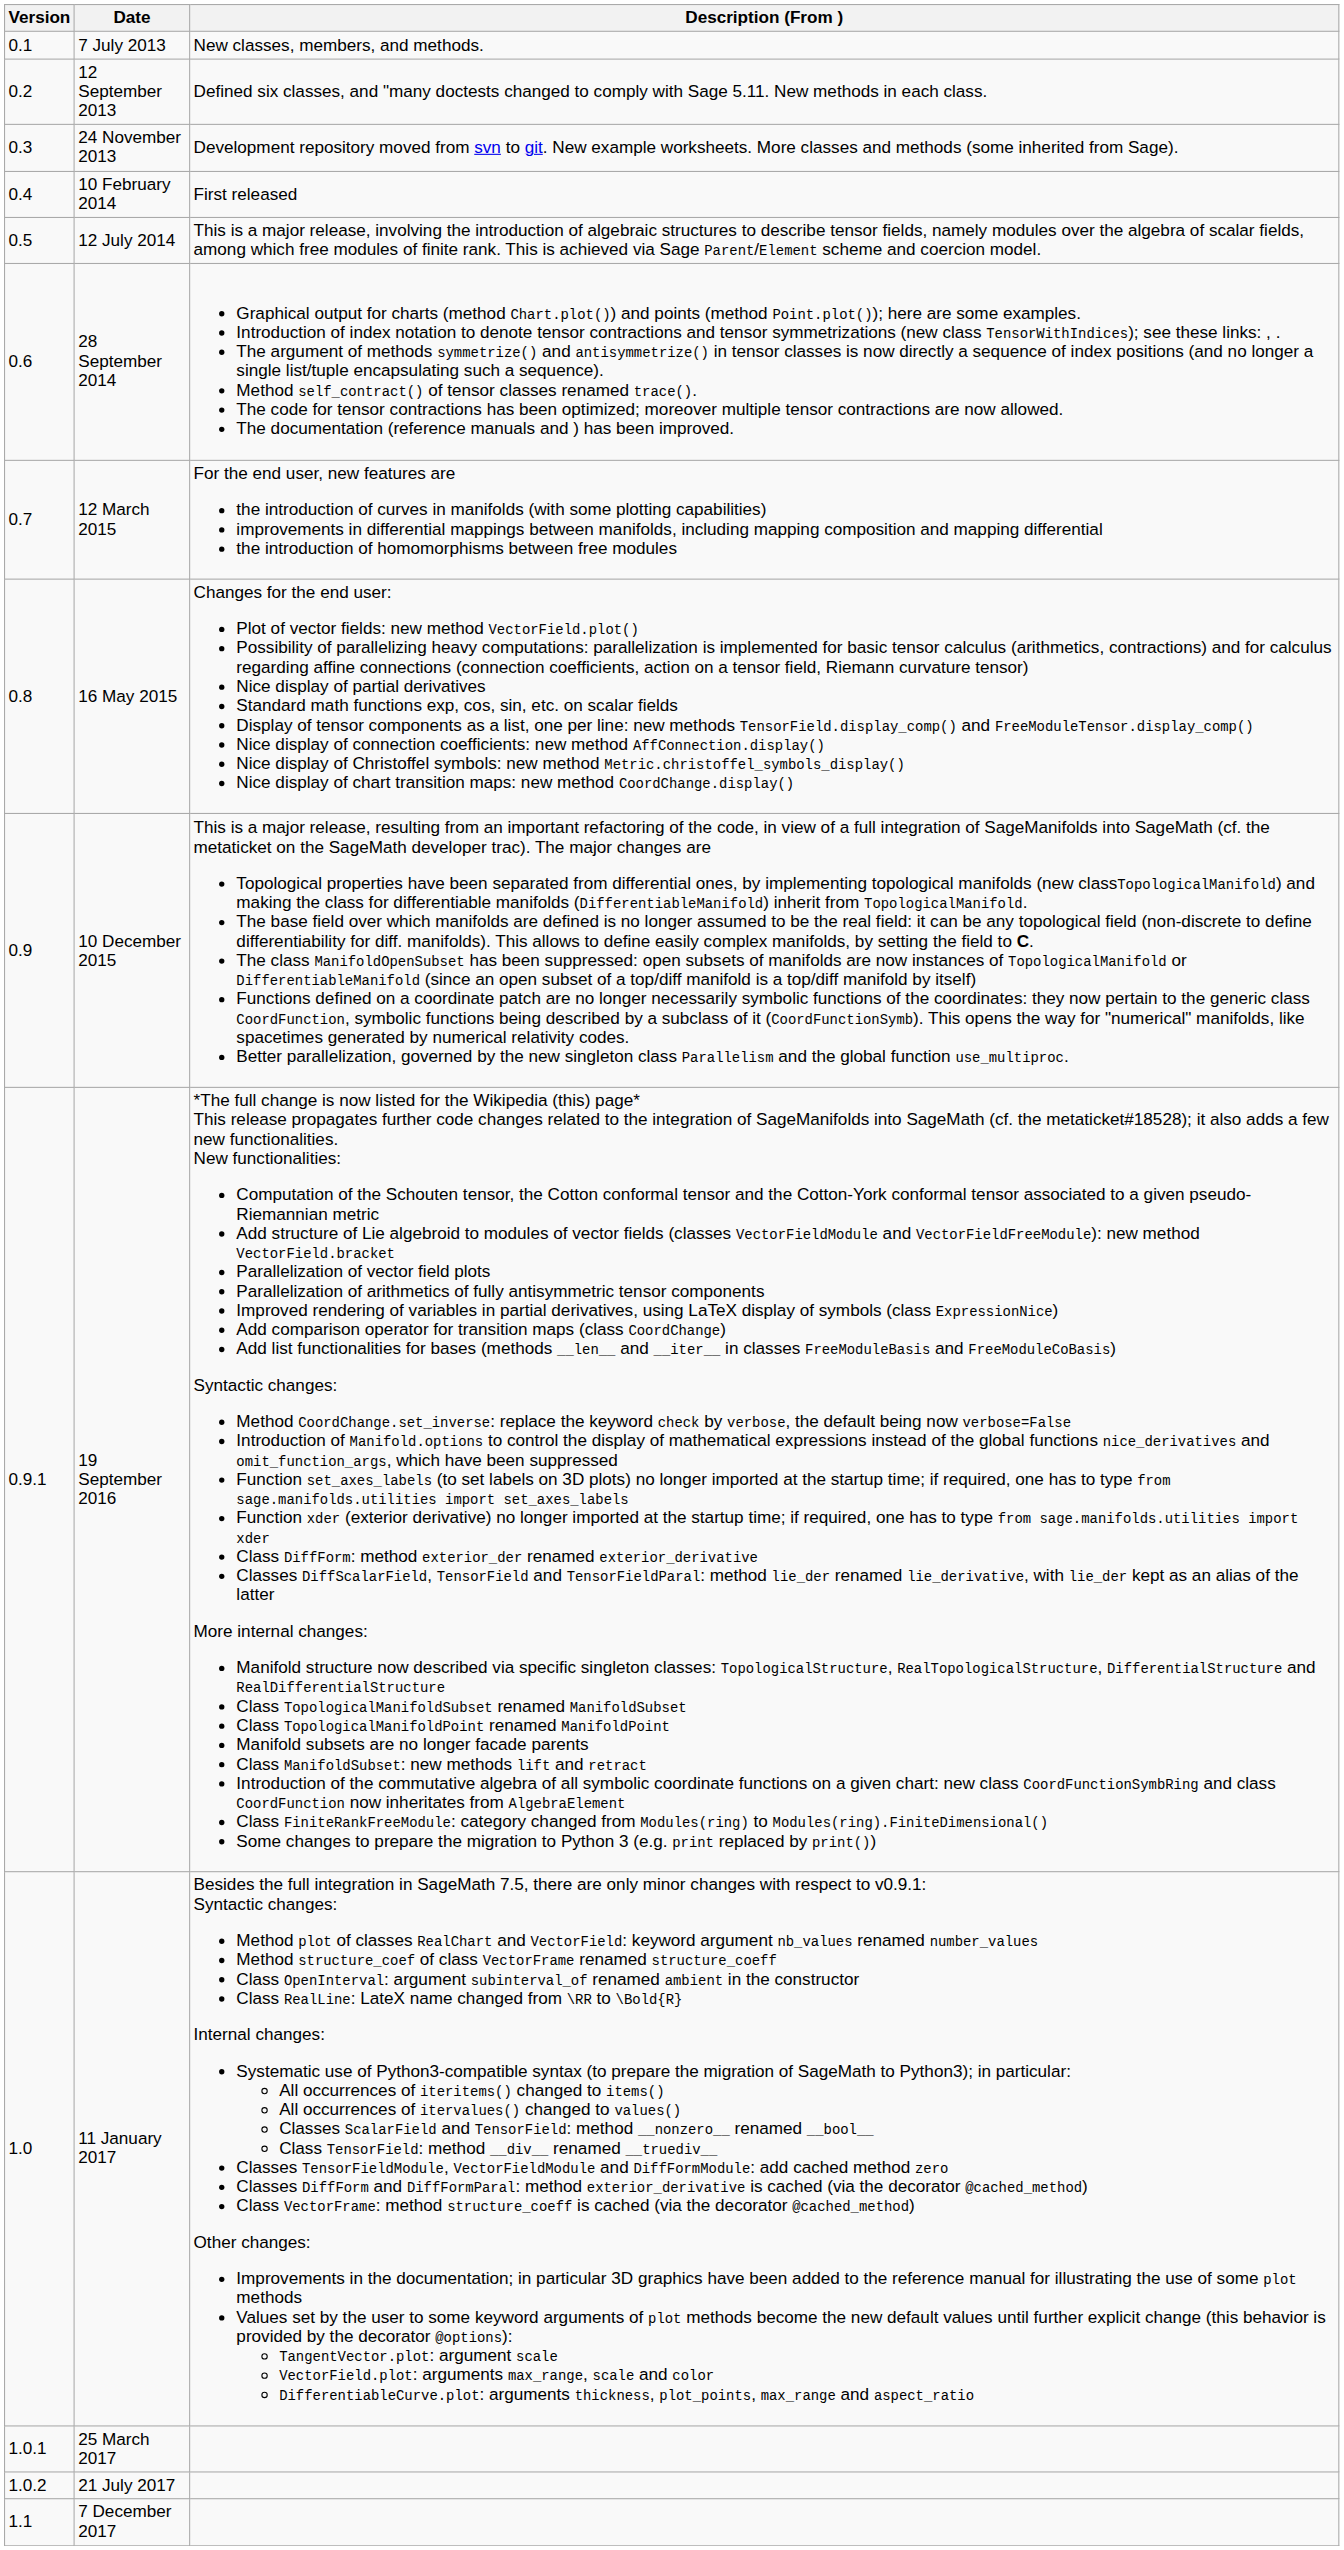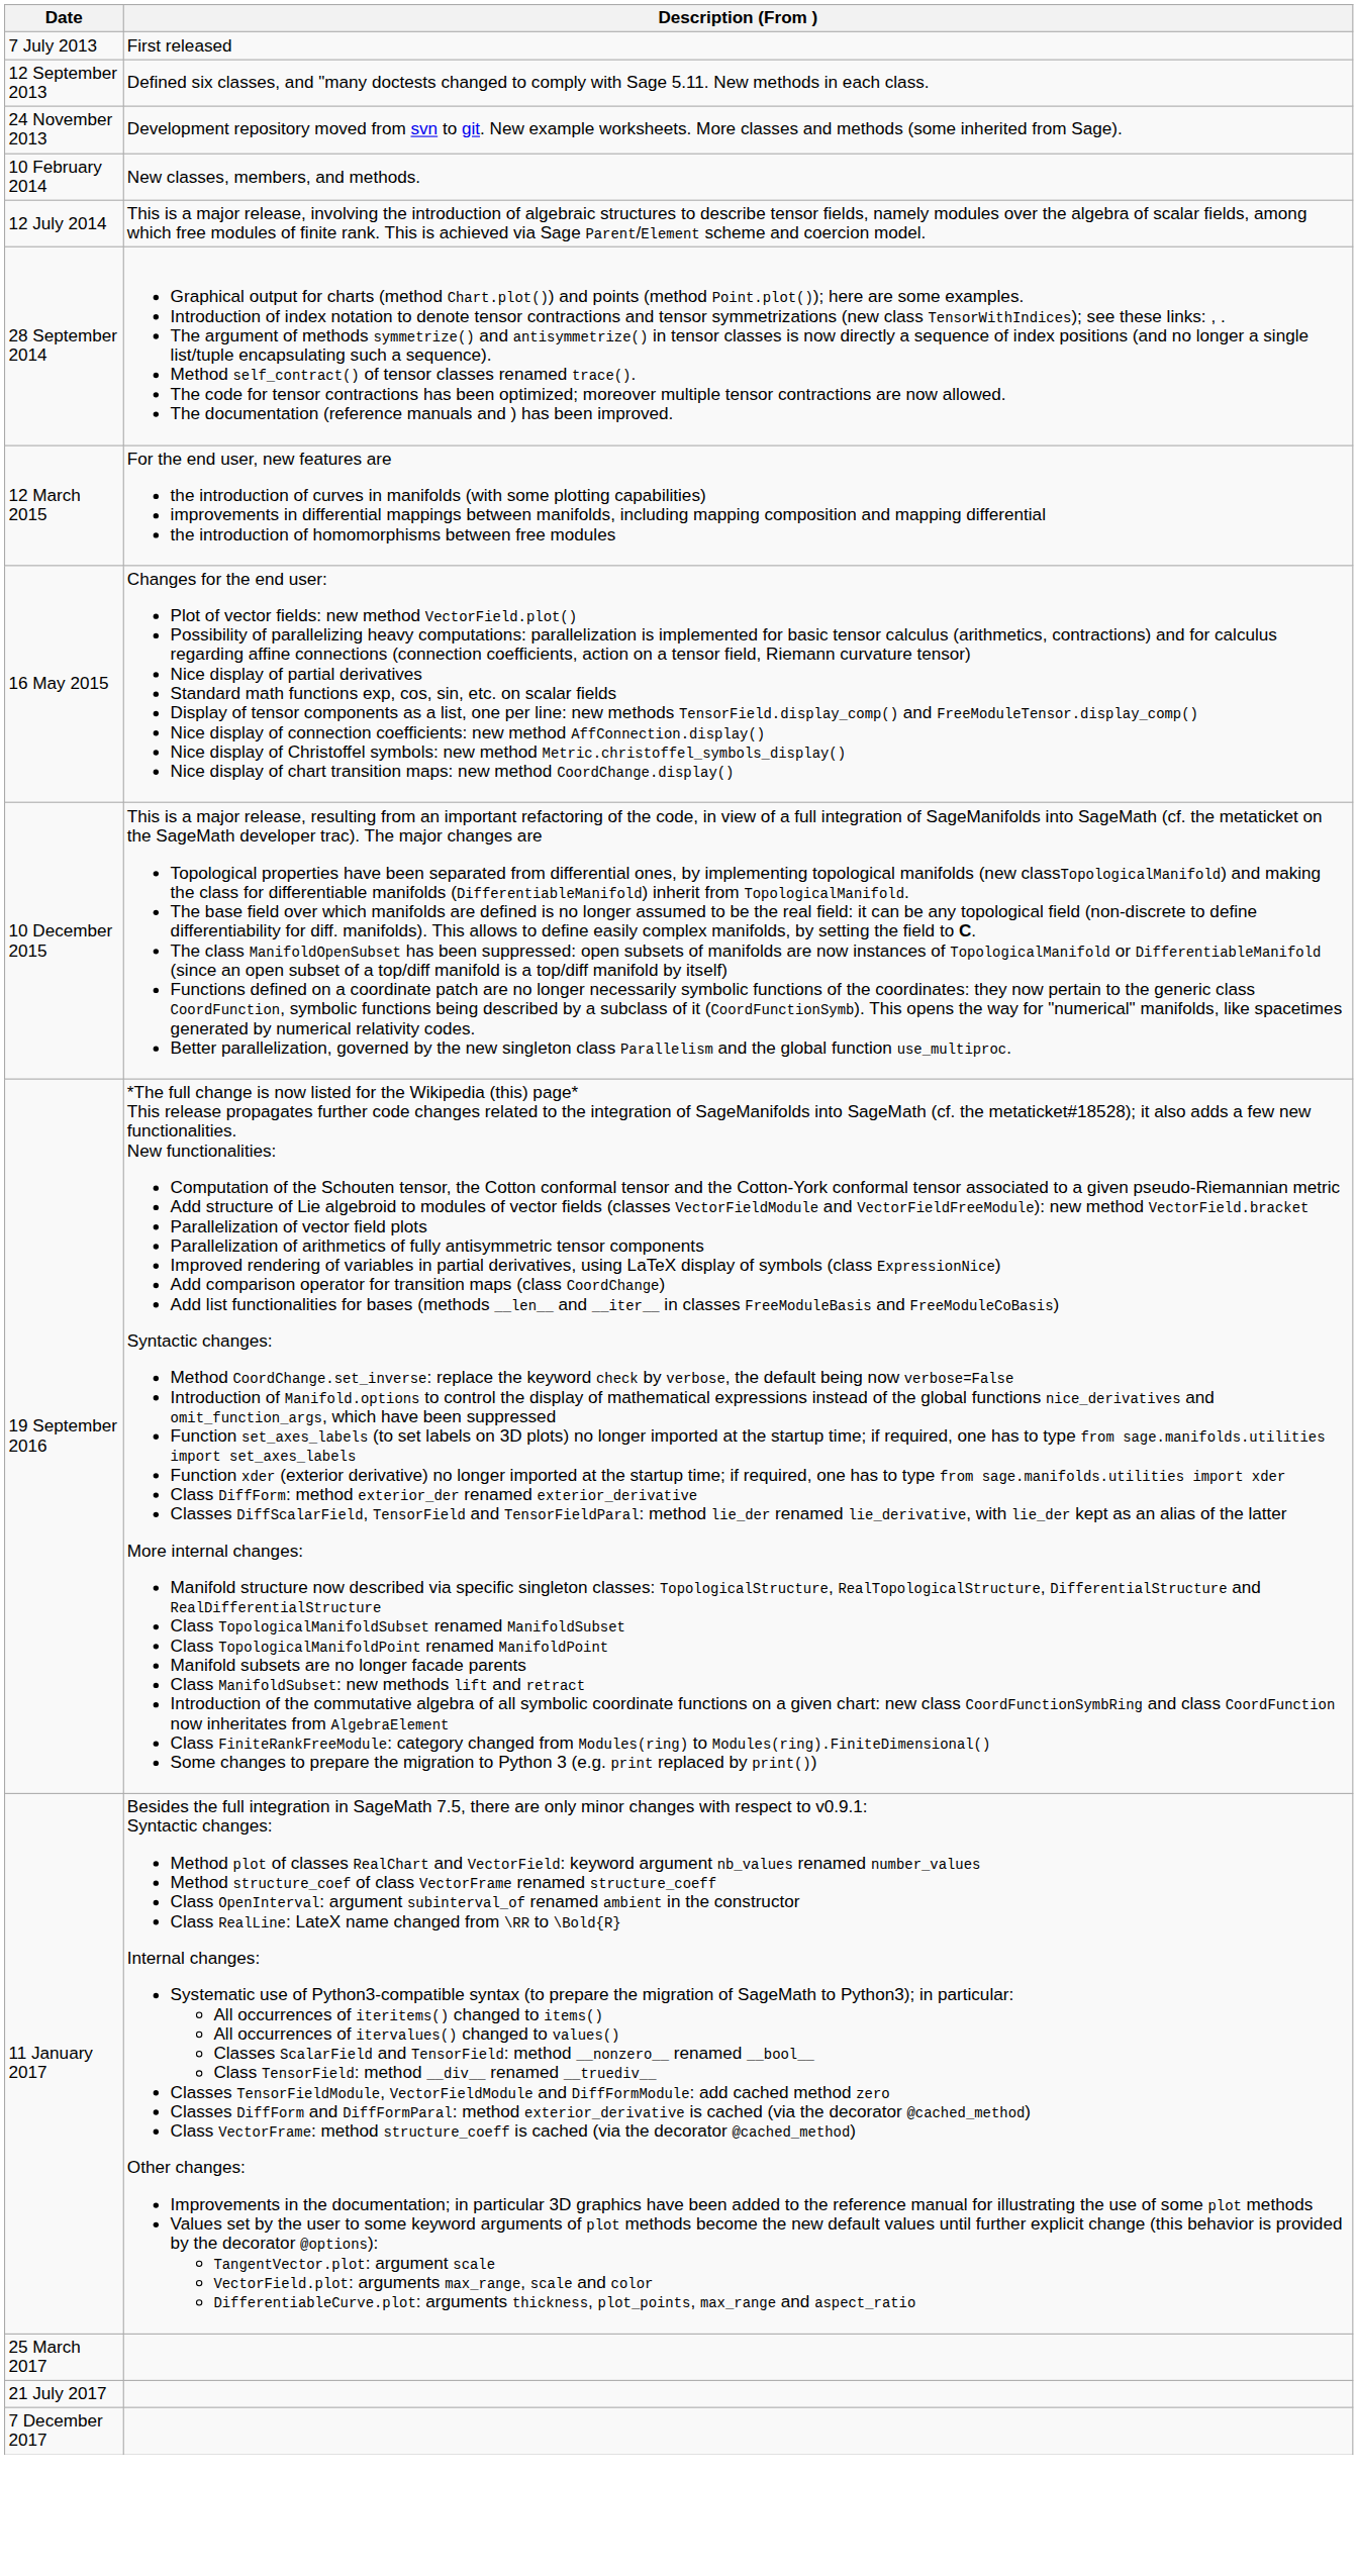 <table class="wikitable">
 <tr>
-<th>Version</th>
 <th>Date</th>
 <th>Description (From )</th>
 </tr>
 <tr>
-<td>0.1</td>
 <td>7 July 2013</td>
-<td>New classes, members, and methods.</td>
+<td>First released</td>
 </tr>
 <tr>
-<td>0.2</td>
 <td>12 September 2013</td>
 <td>Defined six classes, and "many doctests changed to comply with Sage 5.11. New methods in each class.</td>
 </tr>
 <tr>
-<td>0.3</td>
 <td>24 November 2013</td>
 <td>Development repository moved from <a href='#'>svn</a> to <a href='#'>git</a>. New example worksheets. More classes and methods (some inherited from Sage).</td>
 </tr>
 <tr>
-<td>0.4</td>
 <td>10 February 2014</td>
-<td>First released</td>
+<td>New classes, members, and methods.</td>
 </tr>
 <tr>
-<td>0.5</td>
 <td>12 July 2014</td>
 <td>This is a major release, involving the introduction of algebraic structures to describe tensor fields, namely modules over the algebra of scalar fields, among which free modules of finite rank. This is achieved via Sage <code>Parent</code>/<code>Element</code> scheme and coercion model.</td>
 </tr>
 <tr>
-<td>0.6</td>
 <td>28 September 2014</td>
 <td><br><ul><li>Graphical output for charts (method <code>Chart.plot()</code>) and points (method <code>Point.plot()</code>); here are some examples.</li><li>Introduction of index notation to denote tensor contractions and tensor symmetrizations (new class <code>TensorWithIndices</code>); see these links: , .</li><li>The argument of methods <code>symmetrize()</code> and <code>antisymmetrize()</code> in tensor classes is now directly a sequence of index positions (and no longer a single list/tuple encapsulating such a sequence).</li><li>Method <code>self_contract()</code> of tensor classes renamed <code>trace()</code>.</li><li>The code for tensor contractions has been optimized; moreover multiple tensor contractions are now allowed.</li><li>The documentation (reference manuals  and ) has been improved.</li></ul></td>
 </tr>
 <tr>
-<td>0.7</td>
 <td>12 March 2015</td>
 <td>For the end user, new features are<br><ul><li>the introduction of curves in manifolds (with some plotting capabilities)</li><li>improvements in differential mappings between manifolds, including mapping composition and mapping differential</li><li>the introduction of homomorphisms between free modules</li></ul></td>
 </tr>
 <tr>
-<td>0.8</td>
 <td>16 May 2015</td>
 <td>Changes for the end user:<br><ul><li>Plot of vector fields: new method <code>VectorField.plot()</code></li><li>Possibility of parallelizing heavy computations: parallelization is implemented for basic tensor calculus (arithmetics, contractions) and for calculus regarding affine connections (connection coefficients, action on a tensor field, Riemann curvature tensor)</li><li>Nice display of partial derivatives</li><li>Standard math functions exp, cos, sin, etc. on scalar fields</li><li>Display of tensor components as a list, one per line: new methods <code>TensorField.display_comp()</code> and <code>FreeModuleTensor.display_comp()</code></li><li>Nice display of connection coefficients: new method <code>AffConnection.display()</code></li><li>Nice display of Christoffel symbols: new method <code>Metric.christoffel_symbols_display()</code></li><li>Nice display of chart transition maps: new method <code>CoordChange.display()</code></li></ul></td>
 </tr>
 <tr>
-<td>0.9</td>
 <td>10 December 2015</td>
 <td>This is a major release, resulting from an important refactoring of the code, in view of a full integration of SageManifolds into SageMath (cf. the metaticket  on the SageMath developer trac). The major changes are<br><ul><li>Topological properties have been separated from differential ones, by implementing topological manifolds (new class<code>TopologicalManifold</code>) and making the class for differentiable manifolds (<code>DifferentiableManifold</code>) inherit from <code>TopologicalManifold</code>.</li><li>The base field over which manifolds are defined is no longer assumed to be the real field: it can be any topological field (non-discrete to define differentiability for diff. manifolds). This allows to define easily complex manifolds, by setting the field to <strong>C</strong>.</li><li>The class <code>ManifoldOpenSubset</code> has been suppressed: open subsets of manifolds are now instances of <code>TopologicalManifold</code> or <code>DifferentiableManifold</code> (since an open subset of a top/diff manifold is a top/diff manifold by itself)</li><li>Functions defined on a coordinate patch are no longer necessarily symbolic functions of the coordinates: they now pertain to the generic class <code>CoordFunction</code>, symbolic functions being described by a subclass of it (<code>CoordFunctionSymb</code>). This opens the way for "numerical" manifolds, like spacetimes generated by numerical relativity codes.</li><li>Better parallelization, governed by the new singleton class <code>Parallelism</code> and the global function <code>use_multiproc</code>.</li></ul></td>
 </tr>
 <tr>
-<td>0.9.1</td>
 <td>19 September 2016</td>
 <td>*The full change is now listed for the Wikipedia (this) page*<br>This release propagates further code changes related to the integration of SageManifolds into SageMath (cf. the metaticket#18528); it also adds a few new functionalities.<br>New functionalities:<ul><li>Computation of the Schouten tensor, the Cotton conformal tensor and the Cotton-York conformal tensor associated to a given pseudo-Riemannian metric</li><li>Add structure of Lie algebroid to modules of vector fields (classes <code>VectorFieldModule</code> and <code>VectorFieldFreeModule</code>): new method <code>VectorField.bracket</code></li><li>Parallelization of vector field plots</li><li>Parallelization of arithmetics of fully antisymmetric tensor components</li><li>Improved rendering of variables in partial derivatives, using LaTeX display of symbols (class <code>ExpressionNice</code>)</li><li>Add comparison operator for transition maps (class <code>CoordChange</code>)</li><li>Add list functionalities for bases (methods <code>__len__</code> and <code>__iter__</code> in classes <code>FreeModuleBasis</code> and <code>FreeModuleCoBasis</code>)</li></ul>Syntactic changes:<ul><li>Method <code>CoordChange.set_inverse</code>: replace the keyword <code>check</code> by <code>verbose</code>, the default being now <code>verbose=False</code></li><li>Introduction of <code>Manifold.options</code> to control the display of mathematical expressions instead of the global functions <code>nice_derivatives</code> and <code>omit_function_args</code>, which have been suppressed</li><li>Function <code>set_axes_labels</code> (to set labels on 3D plots) no longer imported at the startup time; if required, one has to type <code>from sage.manifolds.utilities import set_axes_labels</code></li><li>Function <code>xder</code> (exterior derivative) no longer imported at the startup time; if required, one has to type <code>from sage.manifolds.utilities import xder</code></li><li>Class <code>DiffForm</code>: method <code>exterior_der</code> renamed <code>exterior_derivative</code></li><li>Classes <code>DiffScalarField</code>, <code>TensorField</code> and <code>TensorFieldParal</code>: method <code>lie_der</code> renamed <code>lie_derivative</code>, with <code>lie_der</code> kept as an alias of the latter</li></ul>More internal changes:<ul><li>Manifold structure now described via specific singleton classes: <code>TopologicalStructure</code>, <code>RealTopologicalStructure</code>, <code>DifferentialStructure</code> and <code>RealDifferentialStructure</code></li><li>Class <code>TopologicalManifoldSubset</code> renamed <code>ManifoldSubset</code></li><li>Class <code>TopologicalManifoldPoint</code> renamed <code>ManifoldPoint</code></li><li>Manifold subsets are no longer facade parents</li><li>Class <code>ManifoldSubset</code>: new methods <code>lift</code> and <code>retract</code></li><li>Introduction of the commutative algebra of all symbolic coordinate functions on a given chart: new class <code>CoordFunctionSymbRing</code> and class <code>CoordFunction</code> now inheritates from <code>AlgebraElement</code></li><li>Class <code>FiniteRankFreeModule</code>: category changed from <code>Modules(ring)</code> to <code>Modules(ring).FiniteDimensional()</code></li><li>Some changes to prepare the migration to Python 3 (e.g. <code>print</code> replaced by <code>print()</code>)</li></ul></td>
 </tr>
 <tr>
-<td>1.0</td>
 <td>11 January 2017</td>
 <td>Besides the full integration in SageMath 7.5, there are only minor changes with respect to v0.9.1:<br>Syntactic changes:<ul><li>Method <code>plot</code> of classes <code>RealChart</code> and <code>VectorField</code>: keyword argument <code>nb_values</code> renamed <code>number_values</code></li><li>Method <code>structure_coef</code> of class <code>VectorFrame</code> renamed <code>structure_coeff</code></li><li>Class <code>OpenInterval</code>: argument <code>subinterval_of</code> renamed <code>ambient</code> in the constructor</li><li>Class <code>RealLine</code>: LateX name changed from <code>\RR</code> to <code>\Bold{R}</code></li></ul>Internal changes:<ul><li>Systematic use of Python3-compatible syntax (to prepare the migration of SageMath to Python3); in particular:<ul><li>All occurrences of <code>iteritems()</code> changed to <code>items()</code></li><li>All occurrences of <code>itervalues()</code> changed to <code>values()</code></li><li>Classes <code>ScalarField</code> and <code>TensorField</code>: method <code>__nonzero__</code> renamed <code>__bool__</code></li><li>Class <code>TensorField</code>: method <code>__div__</code> renamed <code>__truediv__</code></li></ul></li><li>Classes <code>TensorFieldModule</code>, <code>VectorFieldModule</code> and <code>DiffFormModule</code>: add cached method <code>zero</code></li><li>Classes <code>DiffForm</code> and <code>DiffFormParal</code>: method <code>exterior_derivative</code> is cached (via the decorator <code>@cached_method</code>)</li><li>Class <code>VectorFrame</code>: method <code>structure_coeff</code> is cached (via the decorator <code>@cached_method</code>)</li></ul>Other changes:<ul><li>Improvements in the documentation; in particular 3D graphics have been added to the reference manual for illustrating the use of some <code>plot</code> methods</li><li>Values set by the user to some keyword arguments of <code>plot</code> methods become the new default values until further explicit change (this behavior is provided by the decorator <code>@options</code>):<ul><li><code>TangentVector.plot</code>: argument <code>scale</code></li><li><code>VectorField.plot</code>: arguments <code>max_range</code>, <code>scale</code> and <code>color</code></li><li><code>DifferentiableCurve.plot</code>: arguments <code>thickness</code>, <code>plot_points</code>, <code>max_range</code> and <code>aspect_ratio</code></li></ul></li></ul></td>
 </tr>
 <tr>
-<td>1.0.1</td>
 <td>25 March 2017</td>
 <td></td>
 </tr>
 <tr>
-<td>1.0.2</td>
 <td>21 July 2017</td>
 <td></td>
 </tr>
 <tr>
-<td>1.1</td>
 <td>7 December 2017</td>
 <td></td>
 </tr>
 </table>
